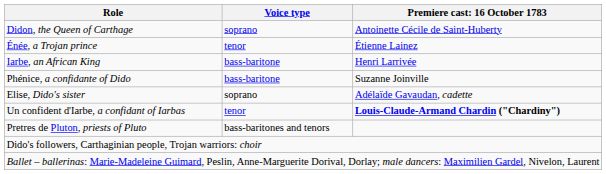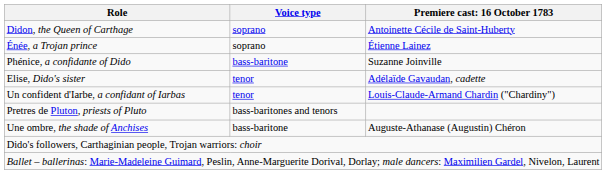 <table class="wikitable">
 <tr>
 <th>Role</th>
 <th><a href='#'>Voice type</a></th>
 <th>Premiere cast: 16 October 1783</th>
 </tr>
 <tr>
 <td><a href='#'>Didon</a>, <em>the Queen of Carthage</em></td>
 <td><a href='#'>soprano</a></td>
 <td><a href='#'>Antoinette Cécile de Saint-Huberty</a></td>
 </tr>
 <tr>
 <td><a href='#'>Énée</a>, <em>a Trojan prince</em></td>
-<td><a href='#'>tenor</a></td>
+<td>soprano</td>
 <td><a href='#'>Étienne Lainez</a></td>
-</tr>
-<tr>
-<td><a href='#'>Iarbe</a>, <em>an African King</em></td>
-<td><a href='#'>bass-baritone</a></td>
-<td><a href='#'>Henri Larrivée</a></td>
 </tr>
 <tr>
 <td>Phénice, <em>a confidante of Dido</em></td>
 <td><a href='#'>bass-baritone</a></td>
 <td>Suzanne Joinville</td>
 </tr>
 <tr>
 <td>Elise, <em>Dido's sister</em></td>
-<td>soprano</td>
+<td><a href='#'>tenor</a></td>
 <td><a href='#'>Adélaïde Gavaudan</a>, <em>cadette</em></td>
 </tr>
 <tr>
 <td>Un confident d'Iarbe, <em>a confidant of Iarbas</em></td>
 <td><a href='#'>tenor</a></td>
-<td><strong><a href='#'>Louis-Claude-Armand Chardin</a> ("Chardiny")</strong></td>
+<td><a href='#'>Louis-Claude-Armand Chardin</a> ("Chardiny")</td>
 </tr>
 <tr>
 <td>Pretres de <a href='#'>Pluton</a>, <em>priests of Pluto</em></td>
 <td>bass-baritones and tenors</td>
 <td></td>
+</tr>
+<tr>
+<td>Une ombre, <em>the shade of <a href='#'>Anchises</a></em></td>
+<td>bass-baritone</td>
+<td>Auguste-Athanase (Augustin) Chéron</td>
 </tr>
 <tr>
 <td colspan="3">Dido's followers, Carthaginian people, Trojan warriors: <em>choir</em></td>
 </tr>
 <tr>
 <td colspan="3"><em>Ballet</em> – <em>ballerinas</em>: <a href='#'>Marie-Madeleine Guimard</a>, Peslin, Anne-Marguerite Dorival, Dorlay; <em>male dancers</em>: <a href='#'>Maximilien Gardel</a>, Nivelon, Laurent</td>
 </tr>
 </table>
